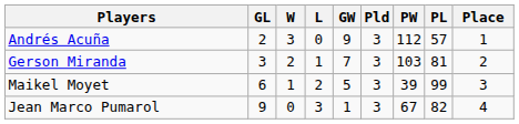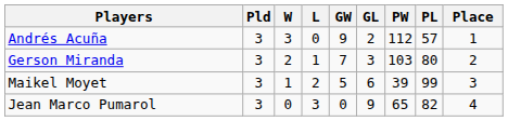 <table class=wikitable style="text-align:center">
 <tr>
 <th width=220>Players</th>
-<th width=20>GL</th>
+<th width=20>Pld</th>
 <th width=20>W</th>
 <th width=20>L</th>
 <th width=20>GW</th>
-<th width=20>Pld</th>
+<th width=20>GL</th>
 <th width=20>PW</th>
 <th width=20>PL</th>
 <th width=50>Place</th>
 </tr>
 <tr>
 <td align=left> <a href='#'>Andrés Acuña</a></td>
-<td>2</td>
+<td>3</td>
 <td>3</td>
 <td>0</td>
 <td>9</td>
-<td>3</td>
+<td>2</td>
 <td>112</td>
 <td>57</td>
 <td>1</td>
 </tr>
 <tr>
 <td align=left> <a href='#'>Gerson Miranda</a></td>
 <td>3</td>
 <td>2</td>
 <td>1</td>
 <td>7</td>
 <td>3</td>
 <td>103</td>
-<td>81</td>
+<td>80</td>
 <td>2</td>
 </tr>
 <tr>
 <td align=left> Maikel Moyet</td>
-<td>6</td>
+<td>3</td>
 <td>1</td>
 <td>2</td>
 <td>5</td>
-<td>3</td>
+<td>6</td>
 <td>39</td>
 <td>99</td>
 <td>3</td>
 </tr>
 <tr>
 <td align=left> Jean Marco Pumarol</td>
-<td>9</td>
+<td>3</td>
 <td>0</td>
 <td>3</td>
-<td>1</td>
-<td>3</td>
-<td>67</td>
+<td>0</td>
+<td>9</td>
+<td>65</td>
 <td>82</td>
 <td>4</td>
 </tr>
 </table>
